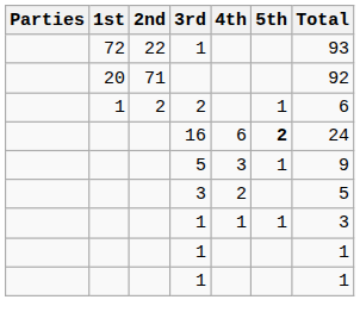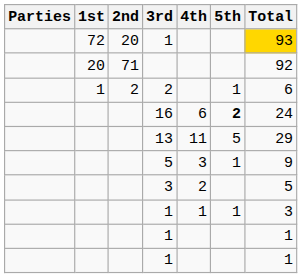 <table class="wikitable" style="text-align:right;">
 <tr>
 <th style="text-align:left;">Parties</th>
 <th>1st</th>
 <th>2nd</th>
 <th>3rd</th>
 <th>4th</th>
 <th>5th</th>
 <th>Total</th>
 </tr>
 <tr>
 <td style="text-align:left;"></td>
 <td>72</td>
-<td>22</td>
+<td>20</td>
 <td>1</td>
 <td></td>
 <td></td>
-<td>93</td>
+<td style="background: gold;">93</td>
 </tr>
 <tr>
 <td style="text-align:left;"></td>
 <td>20</td>
 <td>71</td>
 <td></td>
 <td></td>
 <td></td>
 <td>92</td>
 </tr>
 <tr>
 <td style="text-align:left;"></td>
 <td>1</td>
 <td>2</td>
 <td>2</td>
 <td></td>
 <td>1</td>
 <td>6</td>
 </tr>
 <tr>
 <td style="text-align:left;"></td>
 <td></td>
 <td></td>
 <td>16</td>
 <td>6</td>
 <td><strong>2</strong></td>
 <td>24</td>
+</tr>
+<tr>
+<td style="text-align:left;"></td>
+<td></td>
+<td></td>
+<td>13</td>
+<td>11</td>
+<td>5</td>
+<td>29</td>
 </tr>
 <tr>
 <td style="text-align:left;"></td>
 <td></td>
 <td></td>
 <td>5</td>
 <td>3</td>
 <td>1</td>
 <td>9</td>
 </tr>
 <tr>
 <td style="text-align:left;"></td>
 <td></td>
 <td></td>
 <td>3</td>
 <td>2</td>
 <td></td>
 <td>5</td>
 </tr>
 <tr>
 <td style="text-align:left;"></td>
 <td></td>
 <td></td>
 <td>1</td>
 <td>1</td>
 <td>1</td>
 <td>3</td>
 </tr>
 <tr>
 <td style="text-align:left;"></td>
 <td></td>
 <td></td>
 <td>1</td>
 <td></td>
 <td></td>
 <td>1</td>
 </tr>
 <tr>
 <td style="text-align:left;"></td>
 <td></td>
 <td></td>
 <td>1</td>
 <td></td>
 <td></td>
 <td>1</td>
 </tr>
 </table>
